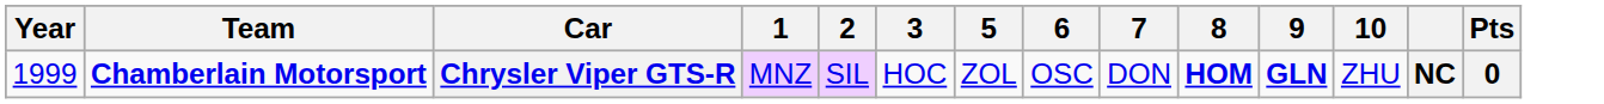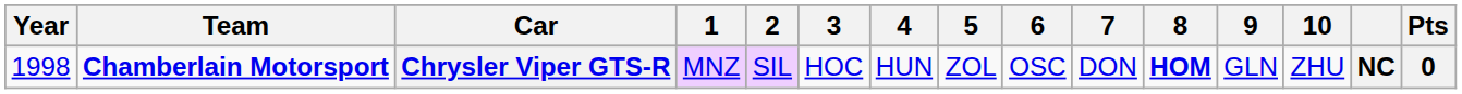 <table class="wikitable" style="text-align:center; font-size:85%">
 <tr>
 <th>Year</th>
 <th>Team</th>
 <th>Car</th>
 <th>1</th>
 <th>2</th>
 <th>3</th>
+<th>4</th>
 <th>5</th>
 <th>6</th>
 <th>7</th>
 <th>8</th>
 <th>9</th>
 <th>10</th>
 <th></th>
 <th>Pts</th>
 </tr>
 <tr>
-<td><a href='#'>1999</a></td>
+<td><a href='#'>1998</a></td>
 <td align="left" nowrap> <strong><a href='#'>Chamberlain Motorsport</a></strong></td>
 <th nowrap><a href='#'>Chrysler Viper GTS-R</a></th>
 <td style="background:#EFCFFF;"><a href='#'>MNZ</a><br></td>
 <td style="background:#EFCFFF;"><a href='#'>SIL</a><br></td>
 <td><a href='#'>HOC</a></td>
+<td><a href='#'>HUN</a></td>
 <td><a href='#'>ZOL</a></td>
 <td><a href='#'>OSC</a></td>
 <td><a href='#'>DON</a></td>
 <td><strong><a href='#'>HOM</a></strong></td>
-<td><strong><a href='#'>GLN</a></strong></td>
+<td><a href='#'>GLN</a></td>
 <td><a href='#'>ZHU</a></td>
 <th>NC</th>
 <th>0</th>
 </tr>
 </table>
